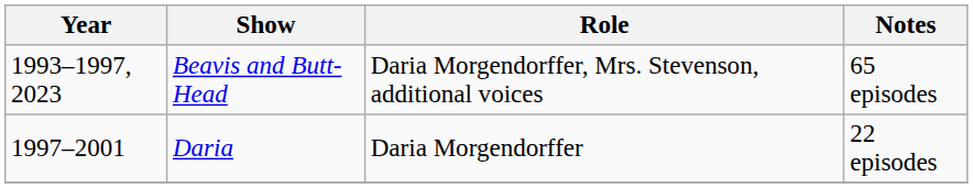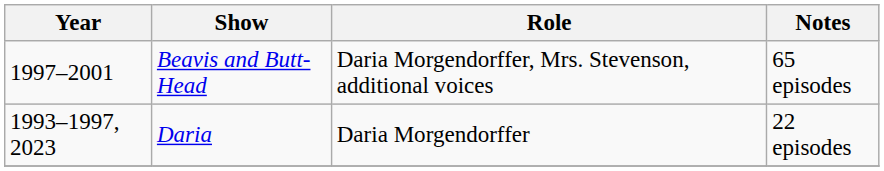 <table class="wikitable sortable">
 <tr>
 <th>Year</th>
 <th>Show</th>
 <th>Role</th>
 <th class="unsortable">Notes</th>
 </tr>
 <tr>
-<td>1993–1997, 2023</td>
+<td>1997–2001</td>
 <td><em><a href='#'>Beavis and Butt-Head</a></em></td>
 <td>Daria Morgendorffer, Mrs. Stevenson, additional voices</td>
 <td>65 episodes</td>
 </tr>
 <tr>
-<td>1997–2001</td>
+<td>1993–1997, 2023</td>
 <td><em><a href='#'>Daria</a></em></td>
 <td>Daria Morgendorffer</td>
 <td>22 episodes</td>
 </tr>
 <tr>
 </tr>
 </table>
